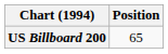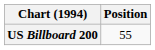 <table class="wikitable plainrowheaders" style="text-align:center">
 <tr>
 <th scope="col">Chart (1994)</th>
 <th scope="col">Position</th>
 </tr>
 <tr>
 <th scope="row">US <em>Billboard</em> 200</th>
-<td>65</td>
+<td>55</td>
 </tr>
 </table>
